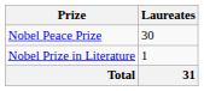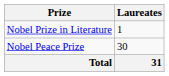 <table class="wikitable sortable sticky-header col2right">
 <tr>
 <th>Prize</th>
 <th>Laureates</th>
 </tr>
 <tr>
+<td><a href='#'>Nobel Prize in Literature</a></td>
+<td>1</td>
+</tr>
+<tr>
 <td><a href='#'>Nobel Peace Prize</a></td>
 <td>30</td>
-</tr>
-<tr>
-<td><a href='#'>Nobel Prize in Literature</a></td>
-<td>1</td>
 </tr>
 <tr class="sortbottom">
 <th style="text-align:right;">Total</th>
 <th style="text-align:right;">31</th>
 </tr>
 </table>
